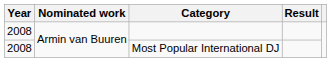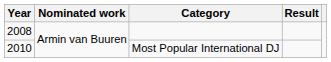 <table class=wikitable>
 <tr>
 <th>Year</th>
 <th>Nominated work</th>
 <th>Category</th>
 <th>Result</th>
 <th></th>
 </tr>
 <tr>
 <td>2008</td>
 <td rowspan="2">Armin van Buuren</td>
 <td></td>
 <td></td>
 <td rowspan="2"><br></td>
 </tr>
 <tr>
-<td>2008</td>
+<td>2010</td>
 <td>Most Popular International DJ</td>
 <td></td>
 </tr>
 </table>
